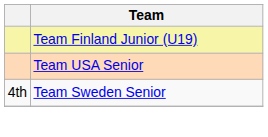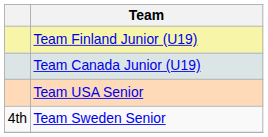 <table class="wikitable" style="text-align:center">
 <tr>
 <th width=15></th>
 <th width=260>Team</th>
 </tr>
 <tr style="background:#f7f6a8;">
 <td style="text-align:center; height:23px;"></td>
 <td align=left> <a href='#'>Team Finland Junior (U19)</a></td>
+</tr>
+<tr style="background:#dce5e5;">
+<td style="text-align:center; height:23px;"></td>
+<td align=left> <a href='#'>Team Canada Junior (U19)</a></td>
 </tr>
 <tr style="background:#ffdab9;">
 <td style="text-align:center; height:23px;"></td>
 <td align=left> <a href='#'>Team USA Senior</a></td>
 </tr>
 <tr>
 <td style="text-align:center; height:23px;">4th</td>
 <td align=left> <a href='#'>Team Sweden Senior</a></td>
 </tr>
 <tr>
 </tr>
 </table>
